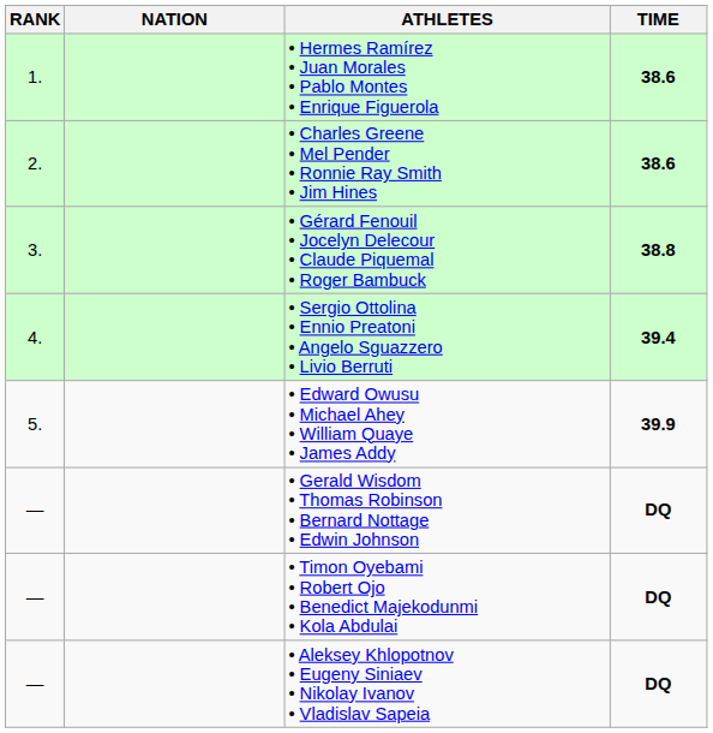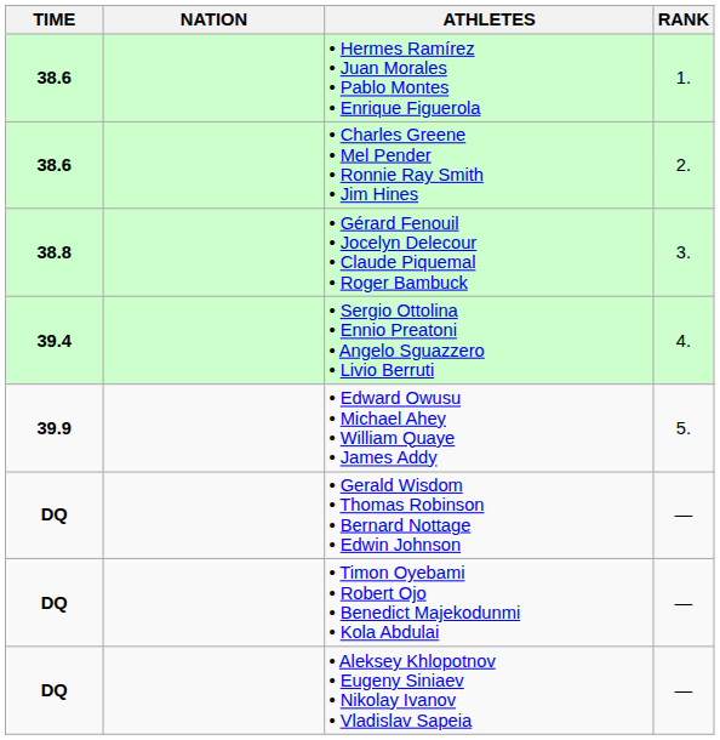 <table class="wikitable" style="border-collapse: collapse; font-size: 90%;">
 <tr>
-<th>RANK</th>
+<th style="width: 5em">TIME</th>
 <th style="width: 12em">NATION</th>
 <th style="width: 18em">ATHLETES</th>
-<th style="width: 5em">TIME</th>
+<th>RANK</th>
 </tr>
 <tr style="background:#ccffcc;">
-<td align="center">1.</td>
+<td align="center"><strong>38.6</strong></td>
 <td align="center"></td>
 <td>• <a href='#'>Hermes Ramírez</a><br>• <a href='#'>Juan Morales</a><br>• <a href='#'>Pablo Montes</a><br>• <a href='#'>Enrique Figuerola</a></td>
-<td align="center"><strong>38.6</strong></td>
+<td align="center">1.</td>
 </tr>
 <tr style="background:#ccffcc;">
-<td align="center">2.</td>
+<td align="center"><strong>38.6</strong></td>
 <td align="center"></td>
 <td>• <a href='#'>Charles Greene</a><br>• <a href='#'>Mel Pender</a><br>• <a href='#'>Ronnie Ray Smith</a><br>• <a href='#'>Jim Hines</a></td>
-<td align="center"><strong>38.6</strong></td>
+<td align="center">2.</td>
 </tr>
 <tr style="background:#ccffcc;">
-<td align="center">3.</td>
+<td align="center"><strong>38.8</strong></td>
 <td align="center"></td>
 <td>• <a href='#'>Gérard Fenouil</a><br>• <a href='#'>Jocelyn Delecour</a><br>• <a href='#'>Claude Piquemal</a><br>• <a href='#'>Roger Bambuck</a></td>
-<td align="center"><strong>38.8</strong></td>
+<td align="center">3.</td>
 </tr>
 <tr style="background:#ccffcc;">
-<td align="center">4.</td>
+<td align="center"><strong>39.4</strong></td>
 <td align="center"></td>
 <td>• <a href='#'>Sergio Ottolina</a><br>• <a href='#'>Ennio Preatoni</a><br>• <a href='#'>Angelo Sguazzero</a><br>• <a href='#'>Livio Berruti</a></td>
-<td align="center"><strong>39.4</strong></td>
+<td align="center">4.</td>
 </tr>
 <tr>
-<td align="center">5.</td>
+<td align="center"><strong>39.9</strong></td>
 <td align="center"></td>
 <td>• <a href='#'>Edward Owusu</a><br>• <a href='#'>Michael Ahey</a><br>• <a href='#'>William Quaye</a><br>• <a href='#'>James Addy</a></td>
-<td align="center"><strong>39.9</strong></td>
+<td align="center">5.</td>
 </tr>
 <tr>
-<td align="center">—</td>
+<td align="center"><strong>DQ</strong></td>
 <td align="center"></td>
 <td>• <a href='#'>Gerald Wisdom</a><br>• <a href='#'>Thomas Robinson</a><br>• <a href='#'>Bernard Nottage</a><br>• <a href='#'>Edwin Johnson</a></td>
-<td align="center"><strong>DQ</strong></td>
+<td align="center">—</td>
 </tr>
 <tr>
-<td align="center">—</td>
+<td align="center"><strong>DQ</strong></td>
 <td align="center"></td>
 <td>• <a href='#'>Timon Oyebami</a><br>• <a href='#'>Robert Ojo</a><br>• <a href='#'>Benedict Majekodunmi</a><br>• <a href='#'>Kola Abdulai</a></td>
-<td align="center"><strong>DQ</strong></td>
+<td align="center">—</td>
 </tr>
 <tr>
-<td align="center">—</td>
+<td align="center"><strong>DQ</strong></td>
 <td align="center"></td>
 <td>• <a href='#'>Aleksey Khlopotnov</a><br>• <a href='#'>Eugeny Siniaev</a><br>• <a href='#'>Nikolay Ivanov</a><br>• <a href='#'>Vladislav Sapeia</a></td>
-<td align="center"><strong>DQ</strong></td>
+<td align="center">—</td>
 </tr>
 </table>
